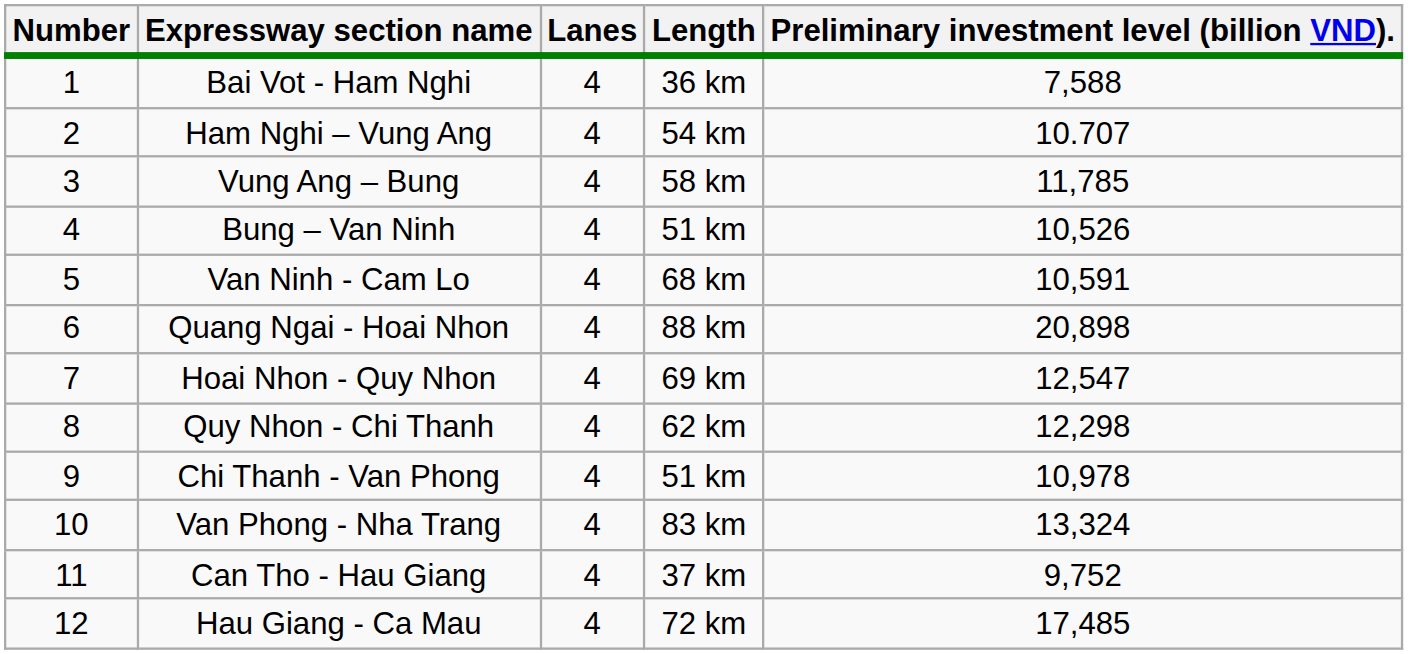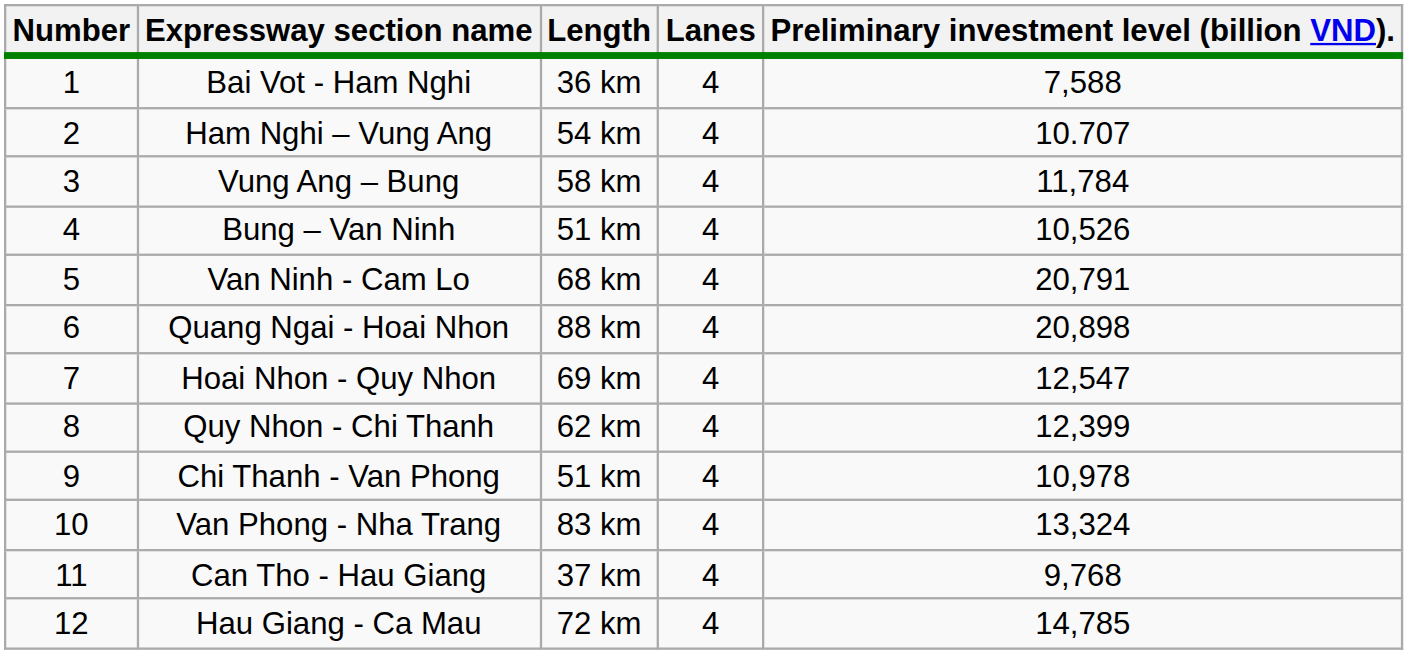 <table class="wikitable" style="font-size: 85%; text-align: center;">
 <tr style="border-bottom:solid 0.25em green;">
 <th>Number</th>
 <th>Expressway section name</th>
+<th>Length</th>
 <th>Lanes</th>
-<th>Length</th>
 <th>Preliminary investment level (billion <a href='#'>VND</a>).</th>
 </tr>
 <tr>
 <td>1</td>
 <td>Bai Vot - Ham Nghi</td>
+<td>36 km</td>
 <td>4</td>
-<td>36 km</td>
 <td>7,588</td>
 </tr>
 <tr>
 <td>2</td>
 <td>Ham Nghi – Vung Ang</td>
+<td>54 km</td>
 <td>4</td>
-<td>54 km</td>
 <td>10.707</td>
 </tr>
 <tr>
 <td>3</td>
 <td>Vung Ang – Bung</td>
+<td>58 km</td>
 <td>4</td>
-<td>58 km</td>
-<td>11,785</td>
+<td>11,784</td>
 </tr>
 <tr>
 <td>4</td>
 <td>Bung – Van Ninh</td>
+<td>51 km</td>
 <td>4</td>
-<td>51 km</td>
 <td>10,526</td>
 </tr>
 <tr>
 <td>5</td>
 <td>Van Ninh - Cam Lo</td>
+<td>68 km</td>
 <td>4</td>
-<td>68 km</td>
-<td>10,591</td>
+<td>20,791</td>
 </tr>
 <tr>
 <td>6</td>
 <td>Quang Ngai - Hoai Nhon</td>
+<td>88 km</td>
 <td>4</td>
-<td>88 km</td>
 <td>20,898</td>
 </tr>
 <tr>
 <td>7</td>
 <td>Hoai Nhon - Quy Nhon</td>
+<td>69 km</td>
 <td>4</td>
-<td>69 km</td>
 <td>12,547</td>
 </tr>
 <tr>
 <td>8</td>
 <td>Quy Nhon - Chi Thanh</td>
+<td>62 km</td>
 <td>4</td>
-<td>62 km</td>
-<td>12,298</td>
+<td>12,399</td>
 </tr>
 <tr>
 <td>9</td>
 <td>Chi Thanh - Van Phong</td>
+<td>51 km</td>
 <td>4</td>
-<td>51 km</td>
 <td>10,978</td>
 </tr>
 <tr>
 <td>10</td>
 <td>Van Phong - Nha Trang</td>
+<td>83 km</td>
 <td>4</td>
-<td>83 km</td>
 <td>13,324</td>
 </tr>
 <tr>
 <td>11</td>
 <td>Can Tho - Hau Giang</td>
+<td>37 km</td>
 <td>4</td>
-<td>37 km</td>
-<td>9,752</td>
+<td>9,768</td>
 </tr>
 <tr>
 <td>12</td>
 <td>Hau Giang - Ca Mau</td>
+<td>72 km</td>
 <td>4</td>
-<td>72 km</td>
-<td>17,485</td>
+<td>14,785</td>
 </tr>
 </table>
